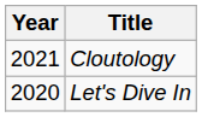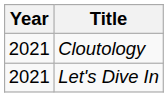 <table class="wikitable">
 <tr>
 <th>Year</th>
 <th>Title</th>
 </tr>
 <tr>
 <td>2021</td>
 <td><em>Cloutology</em></td>
 </tr>
 <tr>
-<td>2020</td>
+<td>2021</td>
 <td><em>Let's Dive In</em></td>
 </tr>
 </table>
